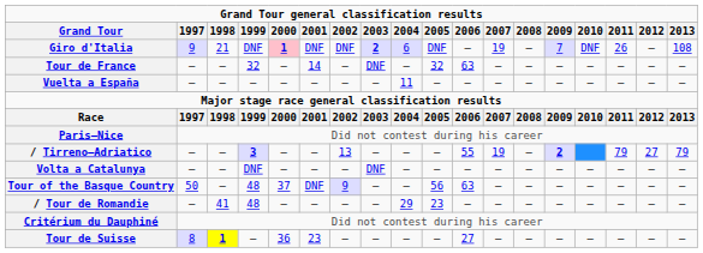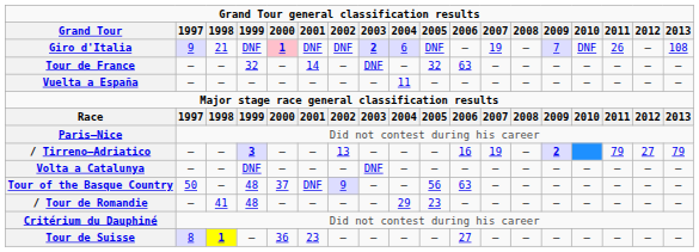 <table class="wikitable plainrowheaders">
 <tr>
 <td colspan=18 align="center"><strong>Grand Tour general classification results</strong></td>
 </tr>
 <tr>
 <th scope="col"><a href='#'>Grand Tour</a></th>
 <th scope="col">1997</th>
 <th scope="col">1998</th>
 <th scope="col">1999</th>
 <th scope="col">2000</th>
 <th scope="col">2001</th>
 <th scope="col">2002</th>
 <th scope="col">2003</th>
 <th scope="col">2004</th>
 <th scope="col">2005</th>
 <th scope="col">2006</th>
 <th scope="col">2007</th>
 <th scope="col">2008</th>
 <th scope="col">2009</th>
 <th scope="col">2010</th>
 <th scope="col">2011</th>
 <th scope="col">2012</th>
 <th scope="col">2013</th>
 </tr>
 <tr style="text-align:center;">
 <th scope="row"> <a href='#'>Giro d'Italia</a></th>
 <td style="background:#ddf;"><a href='#'>9</a></td>
 <td><a href='#'>21</a></td>
 <td><a href='#'>DNF</a></td>
 <td style="background:pink;"><a href='#'><strong>1</strong></a></td>
 <td><a href='#'>DNF</a></td>
 <td><a href='#'>DNF</a></td>
 <td style="background:#ddf;"><a href='#'><strong>2</strong></a></td>
 <td style="background:#ddf;"><a href='#'>6</a></td>
 <td><a href='#'>DNF</a></td>
 <td>—</td>
 <td><a href='#'>19</a></td>
 <td>—</td>
 <td style="background:#ddf;"><a href='#'>7</a></td>
 <td><a href='#'>DNF</a></td>
 <td><a href='#'>26</a></td>
 <td>—</td>
 <td><a href='#'>108</a></td>
 </tr>
 <tr style="text-align:center;">
 <th scope="row"> <a href='#'>Tour de France</a></th>
 <td>—</td>
 <td>—</td>
 <td><a href='#'>32</a></td>
 <td>—</td>
 <td><a href='#'>14</a></td>
 <td>—</td>
 <td><a href='#'>DNF</a></td>
 <td>—</td>
 <td><a href='#'>32</a></td>
 <td><a href='#'>63</a></td>
 <td>—</td>
 <td>—</td>
 <td>—</td>
 <td>—</td>
 <td>—</td>
 <td>—</td>
 <td>—</td>
 </tr>
 <tr style="text-align:center;">
 <th scope="row"> <a href='#'>Vuelta a España</a></th>
 <td>—</td>
 <td>—</td>
 <td>—</td>
 <td>—</td>
 <td>—</td>
 <td>—</td>
 <td>—</td>
 <td><a href='#'>11</a></td>
 <td>—</td>
 <td>—</td>
 <td>—</td>
 <td>—</td>
 <td>—</td>
 <td>—</td>
 <td>—</td>
 <td>—</td>
 <td>—</td>
 </tr>
 <tr>
 <td colspan=18 align="center"><strong>Major stage race general classification results</strong></td>
 </tr>
 <tr>
 <th>Race</th>
 <th scope="col">1997</th>
 <th scope="col">1998</th>
 <th scope="col">1999</th>
 <th scope="col">2000</th>
 <th scope="col">2001</th>
 <th scope="col">2002</th>
 <th scope="col">2003</th>
 <th scope="col">2004</th>
 <th scope="col">2005</th>
 <th scope="col">2006</th>
 <th scope="col">2007</th>
 <th scope="col">2008</th>
 <th scope="col">2009</th>
 <th scope="col">2010</th>
 <th scope="col">2011</th>
 <th scope="col">2012</th>
 <th scope="col">2013</th>
 </tr>
 <tr style="text-align:center;">
 <th scope="row"> <a href='#'>Paris–Nice</a></th>
 <td style="color:#4d4d4d;" colspan=17>Did not contest during his career</td>
 </tr>
 <tr style="text-align:center;">
 <th scope="row">/ <a href='#'>Tirreno–Adriatico</a></th>
 <td>—</td>
 <td>—</td>
 <td style="background:#ddf;"><a href='#'><strong>3</strong></a></td>
 <td>—</td>
 <td>—</td>
 <td><a href='#'>13</a></td>
 <td>—</td>
 <td>—</td>
 <td>—</td>
-<td><a href='#'>55</a></td>
+<td><a href='#'>16</a></td>
 <td><a href='#'>19</a></td>
 <td>—</td>
 <td style="background:#ddf;"><a href='#'><strong>2</strong></a></td>
 <td style="background:dodgerblue;"></td>
 <td><a href='#'>79</a></td>
 <td><a href='#'>27</a></td>
 <td><a href='#'>79</a></td>
 </tr>
 <tr style="text-align:center;">
 <th scope="row"> <a href='#'>Volta a Catalunya</a></th>
 <td>—</td>
 <td>—</td>
 <td><a href='#'>DNF</a></td>
 <td>—</td>
 <td>—</td>
 <td>—</td>
 <td><a href='#'>DNF</a></td>
 <td>—</td>
 <td>—</td>
 <td>—</td>
 <td>—</td>
 <td>—</td>
 <td>—</td>
 <td>—</td>
 <td>—</td>
 <td>—</td>
 <td>—</td>
 </tr>
 <tr style="text-align:center;">
 <th scope="row"> <a href='#'>Tour of the Basque Country</a></th>
 <td><a href='#'>50</a></td>
 <td>—</td>
 <td><a href='#'>48</a></td>
 <td><a href='#'>37</a></td>
 <td><a href='#'>DNF</a></td>
 <td style="background:#ddf;"><a href='#'>9</a></td>
 <td>—</td>
 <td>—</td>
 <td><a href='#'>56</a></td>
 <td><a href='#'>63</a></td>
 <td>—</td>
 <td>—</td>
 <td>—</td>
 <td>—</td>
 <td>—</td>
 <td>—</td>
 <td>—</td>
 </tr>
 <tr style="text-align:center;">
 <th scope="row">/ <a href='#'>Tour de Romandie</a></th>
 <td>—</td>
 <td><a href='#'>41</a></td>
 <td><a href='#'>48</a></td>
 <td>—</td>
 <td>—</td>
 <td>—</td>
 <td>—</td>
 <td><a href='#'>29</a></td>
 <td><a href='#'>23</a></td>
 <td>—</td>
 <td>—</td>
 <td>—</td>
 <td>—</td>
 <td>—</td>
 <td>—</td>
 <td>—</td>
 <td>—</td>
 </tr>
 <tr style="text-align:center;">
 <th scope="row"> <a href='#'>Critérium du Dauphiné</a></th>
 <td style="color:#4d4d4d;" colspan=17>Did not contest during his career</td>
 </tr>
 <tr style="text-align:center;">
 <th scope="row"> <a href='#'>Tour de Suisse</a></th>
 <td style="background:#ddf;"><a href='#'>8</a></td>
 <td style="background:yellow;"><a href='#'><strong>1</strong></a></td>
 <td>—</td>
 <td><a href='#'>36</a></td>
 <td><a href='#'>23</a></td>
 <td>—</td>
 <td>—</td>
 <td>—</td>
 <td>—</td>
 <td><a href='#'>27</a></td>
 <td>—</td>
 <td>—</td>
 <td>—</td>
 <td>—</td>
 <td>—</td>
 <td>—</td>
 <td>—</td>
 </tr>
 </table>
